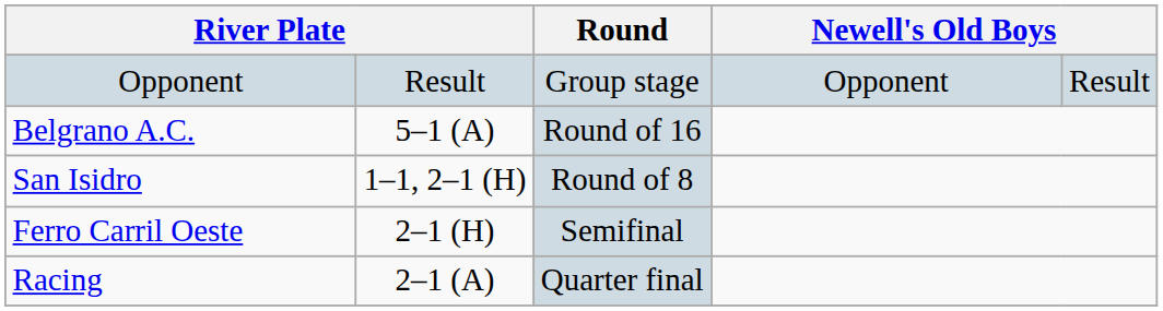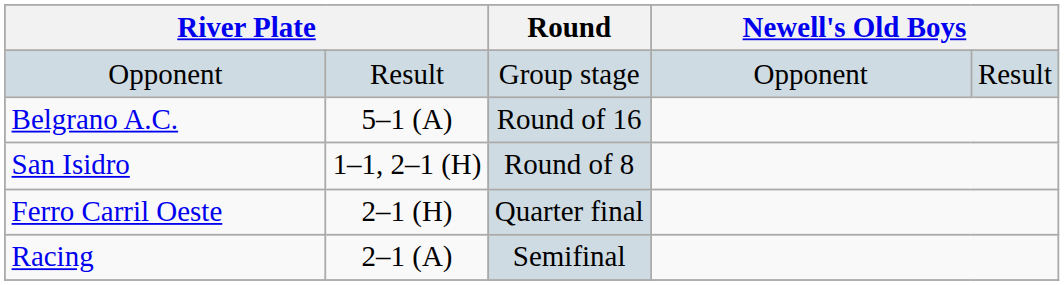 <table class="wikitable" style="text-align:center;">
 <tr>
 <th colspan=3 width=200px><a href='#'>River Plate</a></th>
 <th>Round</th>
 <th colspan=3 width=200px><a href='#'>Newell's Old Boys</a></th>
 </tr>
 <tr bgcolor= #CFDBE2>
 <td width=170px>Opponent</td>
 <td colspan=2>Result</td>
 <td>Group stage</td>
 <td width=170px>Opponent</td>
 <td colspan=2>Result</td>
 </tr>
 <tr>
 <td align=left><a href='#'>Belgrano A.C.</a></td>
 <td colspan=2>5–1 (A)</td>
 <td bgcolor= #CFDBE2>Round of 16</td>
 <td colspan=3></td>
 </tr>
 <tr>
 <td align=left><a href='#'>San Isidro</a></td>
 <td colspan=2>1–1, 2–1 (H)</td>
 <td bgcolor= #CFDBE2>Round of 8</td>
 <td colspan=3></td>
 </tr>
 <tr>
 <td align=left><a href='#'>Ferro Carril Oeste</a></td>
 <td colspan=2>2–1 (H)</td>
-<td bgcolor= #CFDBE2>Semifinal</td>
+<td bgcolor= #CFDBE2>Quarter final</td>
 <td colspan=3></td>
 </tr>
 <tr>
 <td align=left><a href='#'>Racing</a></td>
 <td colspan=2>2–1 (A)</td>
-<td bgcolor= #CFDBE2>Quarter final</td>
+<td bgcolor= #CFDBE2>Semifinal</td>
 <td colspan=3></td>
 </tr>
 </table>
